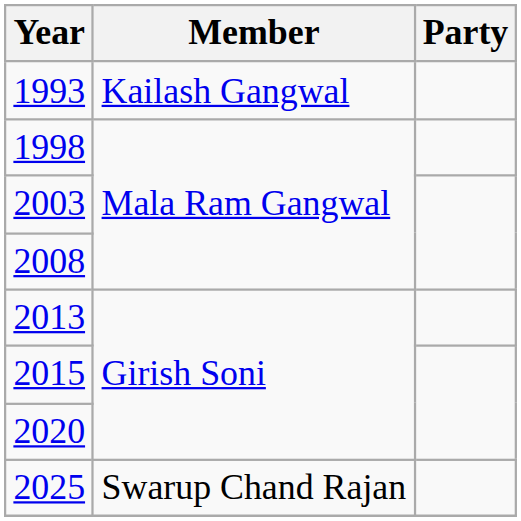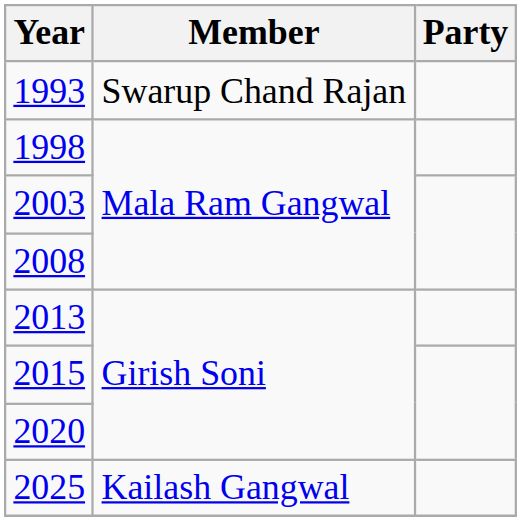 <table class="wikitable">
 <tr>
 <th>Year</th>
 <th>Member</th>
 <th colspan=2>Party</th>
 </tr>
 <tr>
 <td><a href='#'>1993</a></td>
-<td><a href='#'>Kailash Gangwal</a></td>
+<td>Swarup Chand Rajan</td>
 <td></td>
 </tr>
 <tr>
 <td><a href='#'>1998</a></td>
 <td rowspan="3"><a href='#'>Mala Ram Gangwal</a></td>
 <td></td>
 </tr>
 <tr>
 <td><a href='#'>2003</a></td>
 </tr>
 <tr>
 <td><a href='#'>2008</a></td>
 </tr>
 <tr>
 <td><a href='#'>2013</a></td>
 <td rowspan="3"><a href='#'>Girish Soni</a></td>
 <td></td>
 </tr>
 <tr>
 <td><a href='#'>2015</a></td>
 </tr>
 <tr>
 <td><a href='#'>2020</a></td>
 </tr>
 <tr>
 <td><a href='#'>2025</a></td>
-<td>Swarup Chand Rajan</td>
+<td><a href='#'>Kailash Gangwal</a></td>
 <td></td>
 </tr>
 <tr>
 </tr>
 </table>
